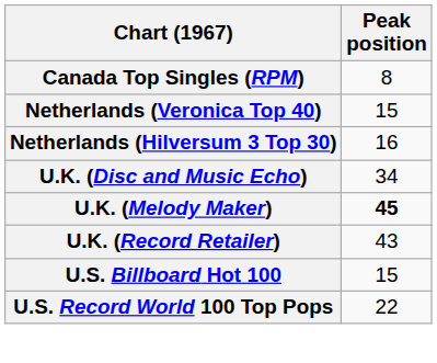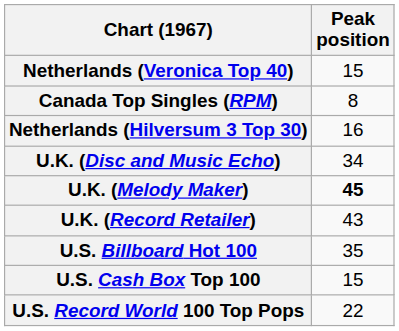 <table class="wikitable plainrowheaders sortable">
 <tr>
 <th scope="col">Chart (1967)</th>
 <th scope="col">Peak<br>position</th>
 </tr>
 <tr>
+<th scope="row">Netherlands (<a href='#'>Veronica Top 40</a>)</th>
+<td align="center">15</td>
+</tr>
+<tr>
 <th scope="row">Canada Top Singles (<em><a href='#'>RPM</a></em>)</th>
 <td align="center">8</td>
-</tr>
-<tr>
-<th scope="row">Netherlands (<a href='#'>Veronica Top 40</a>)</th>
-<td align="center">15</td>
 </tr>
 <tr>
 <th scope="row">Netherlands (<a href='#'>Hilversum 3 Top 30</a>)</th>
 <td align="center">16</td>
 </tr>
 <tr>
 <th scope="row">U.K. (<em><a href='#'>Disc and Music Echo</a></em>)</th>
 <td align="center">34</td>
 </tr>
 <tr>
 <th scope="row">U.K. (<em><a href='#'>Melody Maker</a></em>)</th>
 <td align="center"><strong>45</strong></td>
 </tr>
 <tr>
 <th scope="row">U.K. (<a href='#'><em>Record Retailer</em></a>)</th>
 <td align="center">43</td>
 </tr>
 <tr>
 <th scope="row">U.S. <a href='#'><em>Billboard</em> Hot 100</a></th>
+<td align="center">35</td>
+</tr>
+<tr>
+<th scope="row">U.S. <em><a href='#'>Cash Box</a></em> Top 100</th>
 <td align="center">15</td>
 </tr>
 <tr>
 <th scope="row">U.S. <em><a href='#'>Record World</a></em> 100 Top Pops</th>
 <td align="center">22</td>
 </tr>
 </table>
